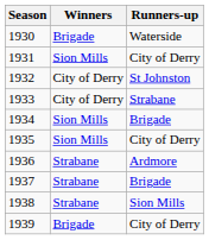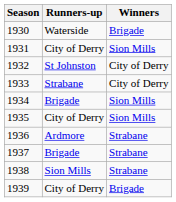 <table class="wikitable">
 <tr>
 <th>Season</th>
+<th>Runners-up</th>
 <th>Winners</th>
-<th>Runners-up</th>
 </tr>
 <tr>
 <td>1930</td>
+<td>Waterside</td>
 <td><a href='#'>Brigade</a></td>
-<td>Waterside</td>
 </tr>
 <tr>
 <td>1931</td>
+<td>City of Derry</td>
 <td><a href='#'>Sion Mills</a></td>
+</tr>
+<tr>
+<td>1932</td>
+<td><a href='#'>St Johnston</a></td>
 <td>City of Derry</td>
 </tr>
 <tr>
-<td>1932</td>
+<td>1933</td>
+<td><a href='#'>Strabane</a></td>
 <td>City of Derry</td>
-<td><a href='#'>St Johnston</a></td>
 </tr>
 <tr>
-<td>1933</td>
+<td>1934</td>
+<td><a href='#'>Brigade</a></td>
+<td><a href='#'>Sion Mills</a></td>
+</tr>
+<tr>
+<td>1935</td>
 <td>City of Derry</td>
+<td><a href='#'>Sion Mills</a></td>
+</tr>
+<tr>
+<td>1936</td>
+<td><a href='#'>Ardmore</a></td>
 <td><a href='#'>Strabane</a></td>
 </tr>
 <tr>
-<td>1934</td>
-<td><a href='#'>Sion Mills</a></td>
+<td>1937</td>
 <td><a href='#'>Brigade</a></td>
-</tr>
-<tr>
-<td>1935</td>
-<td><a href='#'>Sion Mills</a></td>
-<td>City of Derry</td>
-</tr>
-<tr>
-<td>1936</td>
 <td><a href='#'>Strabane</a></td>
-<td><a href='#'>Ardmore</a></td>
-</tr>
-<tr>
-<td>1937</td>
-<td><a href='#'>Strabane</a></td>
-<td><a href='#'>Brigade</a></td>
 </tr>
 <tr>
 <td>1938</td>
+<td><a href='#'>Sion Mills</a></td>
 <td><a href='#'>Strabane</a></td>
-<td><a href='#'>Sion Mills</a></td>
 </tr>
 <tr>
 <td>1939</td>
+<td>City of Derry</td>
 <td><a href='#'>Brigade</a></td>
-<td>City of Derry</td>
 </tr>
 </table>
